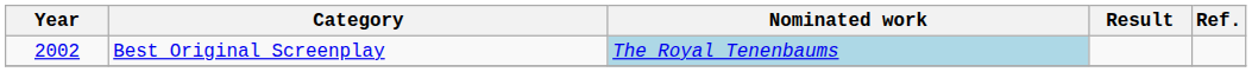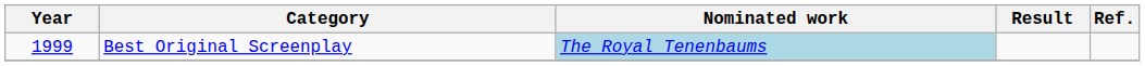 <table class=wikitable>
 <tr>
 <th scope="col" style="width:5em;">Year</th>
 <th scope="col" style="width:26em;">Category</th>
 <th scope="col" style="width:25em;">Nominated work</th>
 <th scope="col" style="width:5em;">Result</th>
 <th>Ref.</th>
 </tr>
 <tr>
-<td style="text-align:center;"><a href='#'>2002</a></td>
+<td style="text-align:center;"><a href='#'>1999</a></td>
 <td><a href='#'>Best Original Screenplay</a></td>
 <td style="background: lightblue;"><em><a href='#'>The Royal Tenenbaums</a></em></td>
 <td></td>
 <td></td>
 </tr>
 <tr>
 </tr>
 </table>
